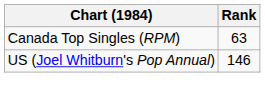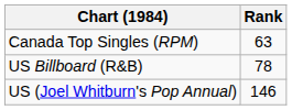 <table class="wikitable">
 <tr>
 <th>Chart (1984)</th>
 <th>Rank</th>
 </tr>
 <tr>
 <td>Canada Top Singles (<em>RPM</em>)</td>
 <td align="center">63</td>
 </tr>
 <tr>
+<td>US <em>Billboard</em> (R&B)</td>
+<td align="center">78</td>
+</tr>
+<tr>
 <td>US (<a href='#'>Joel Whitburn</a>'s <em>Pop Annual</em>)</td>
 <td style="text-align:center;">146</td>
 </tr>
 </table>
